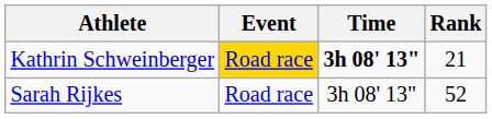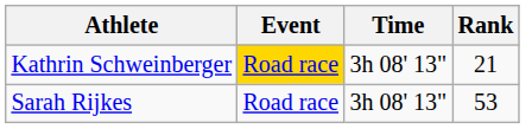 <table class="wikitable" style="text-align:center; font-size:90%">
 <tr>
 <th>Athlete</th>
 <th>Event</th>
 <th>Time</th>
 <th>Rank</th>
 </tr>
 <tr>
 <td align=left><a href='#'>Kathrin Schweinberger</a></td>
 <td align=left style="background: gold;"><a href='#'>Road race</a></td>
-<td><strong>3h 08' 13"</strong></td>
+<td>3h 08' 13"</td>
 <td>21</td>
 </tr>
 <tr>
 <td align=left><a href='#'>Sarah Rijkes</a></td>
 <td align=left><a href='#'>Road race</a></td>
 <td>3h 08' 13"</td>
-<td>52</td>
+<td>53</td>
 </tr>
 </table>
